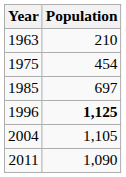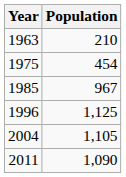 <table class="wikitable" style="line-height:1.1em;">
 <tr>
 <th>Year</th>
 <th>Population</th>
 </tr>
 <tr align="right">
 <td>1963</td>
 <td>210</td>
 </tr>
 <tr align="right">
 <td>1975</td>
 <td>454</td>
 </tr>
 <tr align="right">
 <td>1985</td>
-<td>697</td>
+<td>967</td>
 </tr>
 <tr align="right">
 <td>1996</td>
-<td><strong>1,125</strong></td>
+<td>1,125</td>
 </tr>
 <tr align="right">
 <td>2004</td>
 <td>1,105</td>
 </tr>
 <tr align="right">
 <td>2011</td>
 <td>1,090</td>
 </tr>
 </table>
